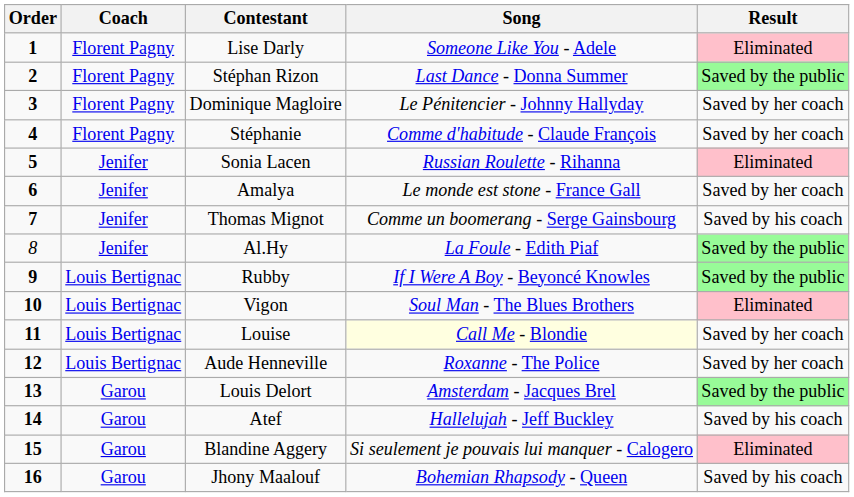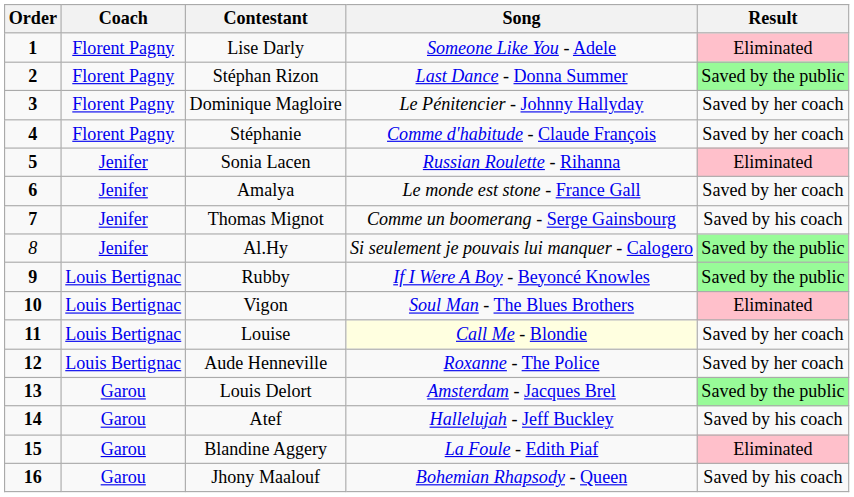 <table class="wikitable sortable" style="text-align: center; width: auto;">
 <tr>
 <th>Order</th>
 <th>Coach</th>
 <th>Contestant</th>
 <th>Song</th>
 <th>Result</th>
 </tr>
 <tr>
 <td><strong>1</strong></td>
 <td><a href='#'>Florent Pagny</a></td>
 <td>Lise Darly</td>
 <td><em><a href='#'>Someone Like You</a></em> - <a href='#'>Adele</a></td>
 <td style="background:pink">Eliminated</td>
 </tr>
 <tr>
 <td><strong>2</strong></td>
 <td><a href='#'>Florent Pagny</a></td>
 <td>Stéphan Rizon</td>
 <td><em><a href='#'>Last Dance</a></em> - <a href='#'>Donna Summer</a></td>
 <td style="background:palegreen">Saved by the public</td>
 </tr>
 <tr>
 <td><strong>3</strong></td>
 <td><a href='#'>Florent Pagny</a></td>
 <td>Dominique Magloire</td>
 <td><em>Le Pénitencier</em> - <a href='#'>Johnny Hallyday</a></td>
 <td>Saved by her coach</td>
 </tr>
 <tr>
 <td><strong>4</strong></td>
 <td><a href='#'>Florent Pagny</a></td>
 <td>Stéphanie</td>
 <td><em><a href='#'>Comme d'habitude</a></em> - <a href='#'>Claude François</a></td>
 <td>Saved by her coach</td>
 </tr>
 <tr>
 <td><strong>5</strong></td>
 <td><a href='#'>Jenifer</a></td>
 <td>Sonia Lacen</td>
 <td><em><a href='#'>Russian Roulette</a></em> - <a href='#'>Rihanna</a></td>
 <td style="background:pink">Eliminated</td>
 </tr>
 <tr>
 <td><strong>6</strong></td>
 <td><a href='#'>Jenifer</a></td>
 <td>Amalya</td>
 <td><em>Le monde est stone</em> - <a href='#'>France Gall</a></td>
 <td>Saved by her coach</td>
 </tr>
 <tr>
 <td><strong>7</strong></td>
 <td><a href='#'>Jenifer</a></td>
 <td>Thomas Mignot</td>
 <td><em>Comme un boomerang</em> - <a href='#'>Serge Gainsbourg</a></td>
 <td>Saved by his coach</td>
 </tr>
 <tr>
 <td><em>8</em></td>
 <td><a href='#'>Jenifer</a></td>
 <td>Al.Hy</td>
-<td><em><a href='#'>La Foule</a></em> - <a href='#'>Edith Piaf</a></td>
+<td><em>Si seulement je pouvais lui manquer</em> - <a href='#'>Calogero</a></td>
 <td style="background:palegreen">Saved by the public</td>
 </tr>
 <tr>
 <td><strong>9</strong></td>
 <td><a href='#'>Louis Bertignac</a></td>
 <td>Rubby</td>
 <td><em><a href='#'>If I Were A Boy</a></em> - <a href='#'>Beyoncé Knowles</a></td>
 <td style="background:palegreen">Saved by the public</td>
 </tr>
 <tr>
 <td><strong>10</strong></td>
 <td><a href='#'>Louis Bertignac</a></td>
 <td>Vigon</td>
 <td><em><a href='#'>Soul Man</a></em> - <a href='#'>The Blues Brothers</a></td>
 <td style="background:pink">Eliminated</td>
 </tr>
 <tr>
 <td><strong>11</strong></td>
 <td><a href='#'>Louis Bertignac</a></td>
 <td>Louise</td>
 <td style="background: lightyellow;"><em><a href='#'>Call Me</a></em> - <a href='#'>Blondie</a></td>
 <td>Saved by her coach</td>
 </tr>
 <tr>
 <td><strong>12</strong></td>
 <td><a href='#'>Louis Bertignac</a></td>
 <td>Aude Henneville</td>
 <td><em><a href='#'>Roxanne</a></em> - <a href='#'>The Police</a></td>
 <td>Saved by her coach</td>
 </tr>
 <tr>
 <td><strong>13</strong></td>
 <td><a href='#'>Garou</a></td>
 <td>Louis Delort</td>
 <td><em><a href='#'>Amsterdam</a></em> - <a href='#'>Jacques Brel</a></td>
 <td style="background:palegreen">Saved by the public</td>
 </tr>
 <tr>
 <td><strong>14</strong></td>
 <td><a href='#'>Garou</a></td>
 <td>Atef</td>
 <td><em><a href='#'>Hallelujah</a></em> - <a href='#'>Jeff Buckley</a></td>
 <td>Saved by his coach</td>
 </tr>
 <tr>
 <td><strong>15</strong></td>
 <td><a href='#'>Garou</a></td>
 <td>Blandine Aggery</td>
-<td><em>Si seulement je pouvais lui manquer</em> - <a href='#'>Calogero</a></td>
+<td><em><a href='#'>La Foule</a></em> - <a href='#'>Edith Piaf</a></td>
 <td style="background:pink">Eliminated</td>
 </tr>
 <tr>
 <td><strong>16</strong></td>
 <td><a href='#'>Garou</a></td>
 <td>Jhony Maalouf</td>
 <td><em><a href='#'>Bohemian Rhapsody</a></em> - <a href='#'>Queen</a></td>
 <td>Saved by his coach</td>
 </tr>
 </table>
